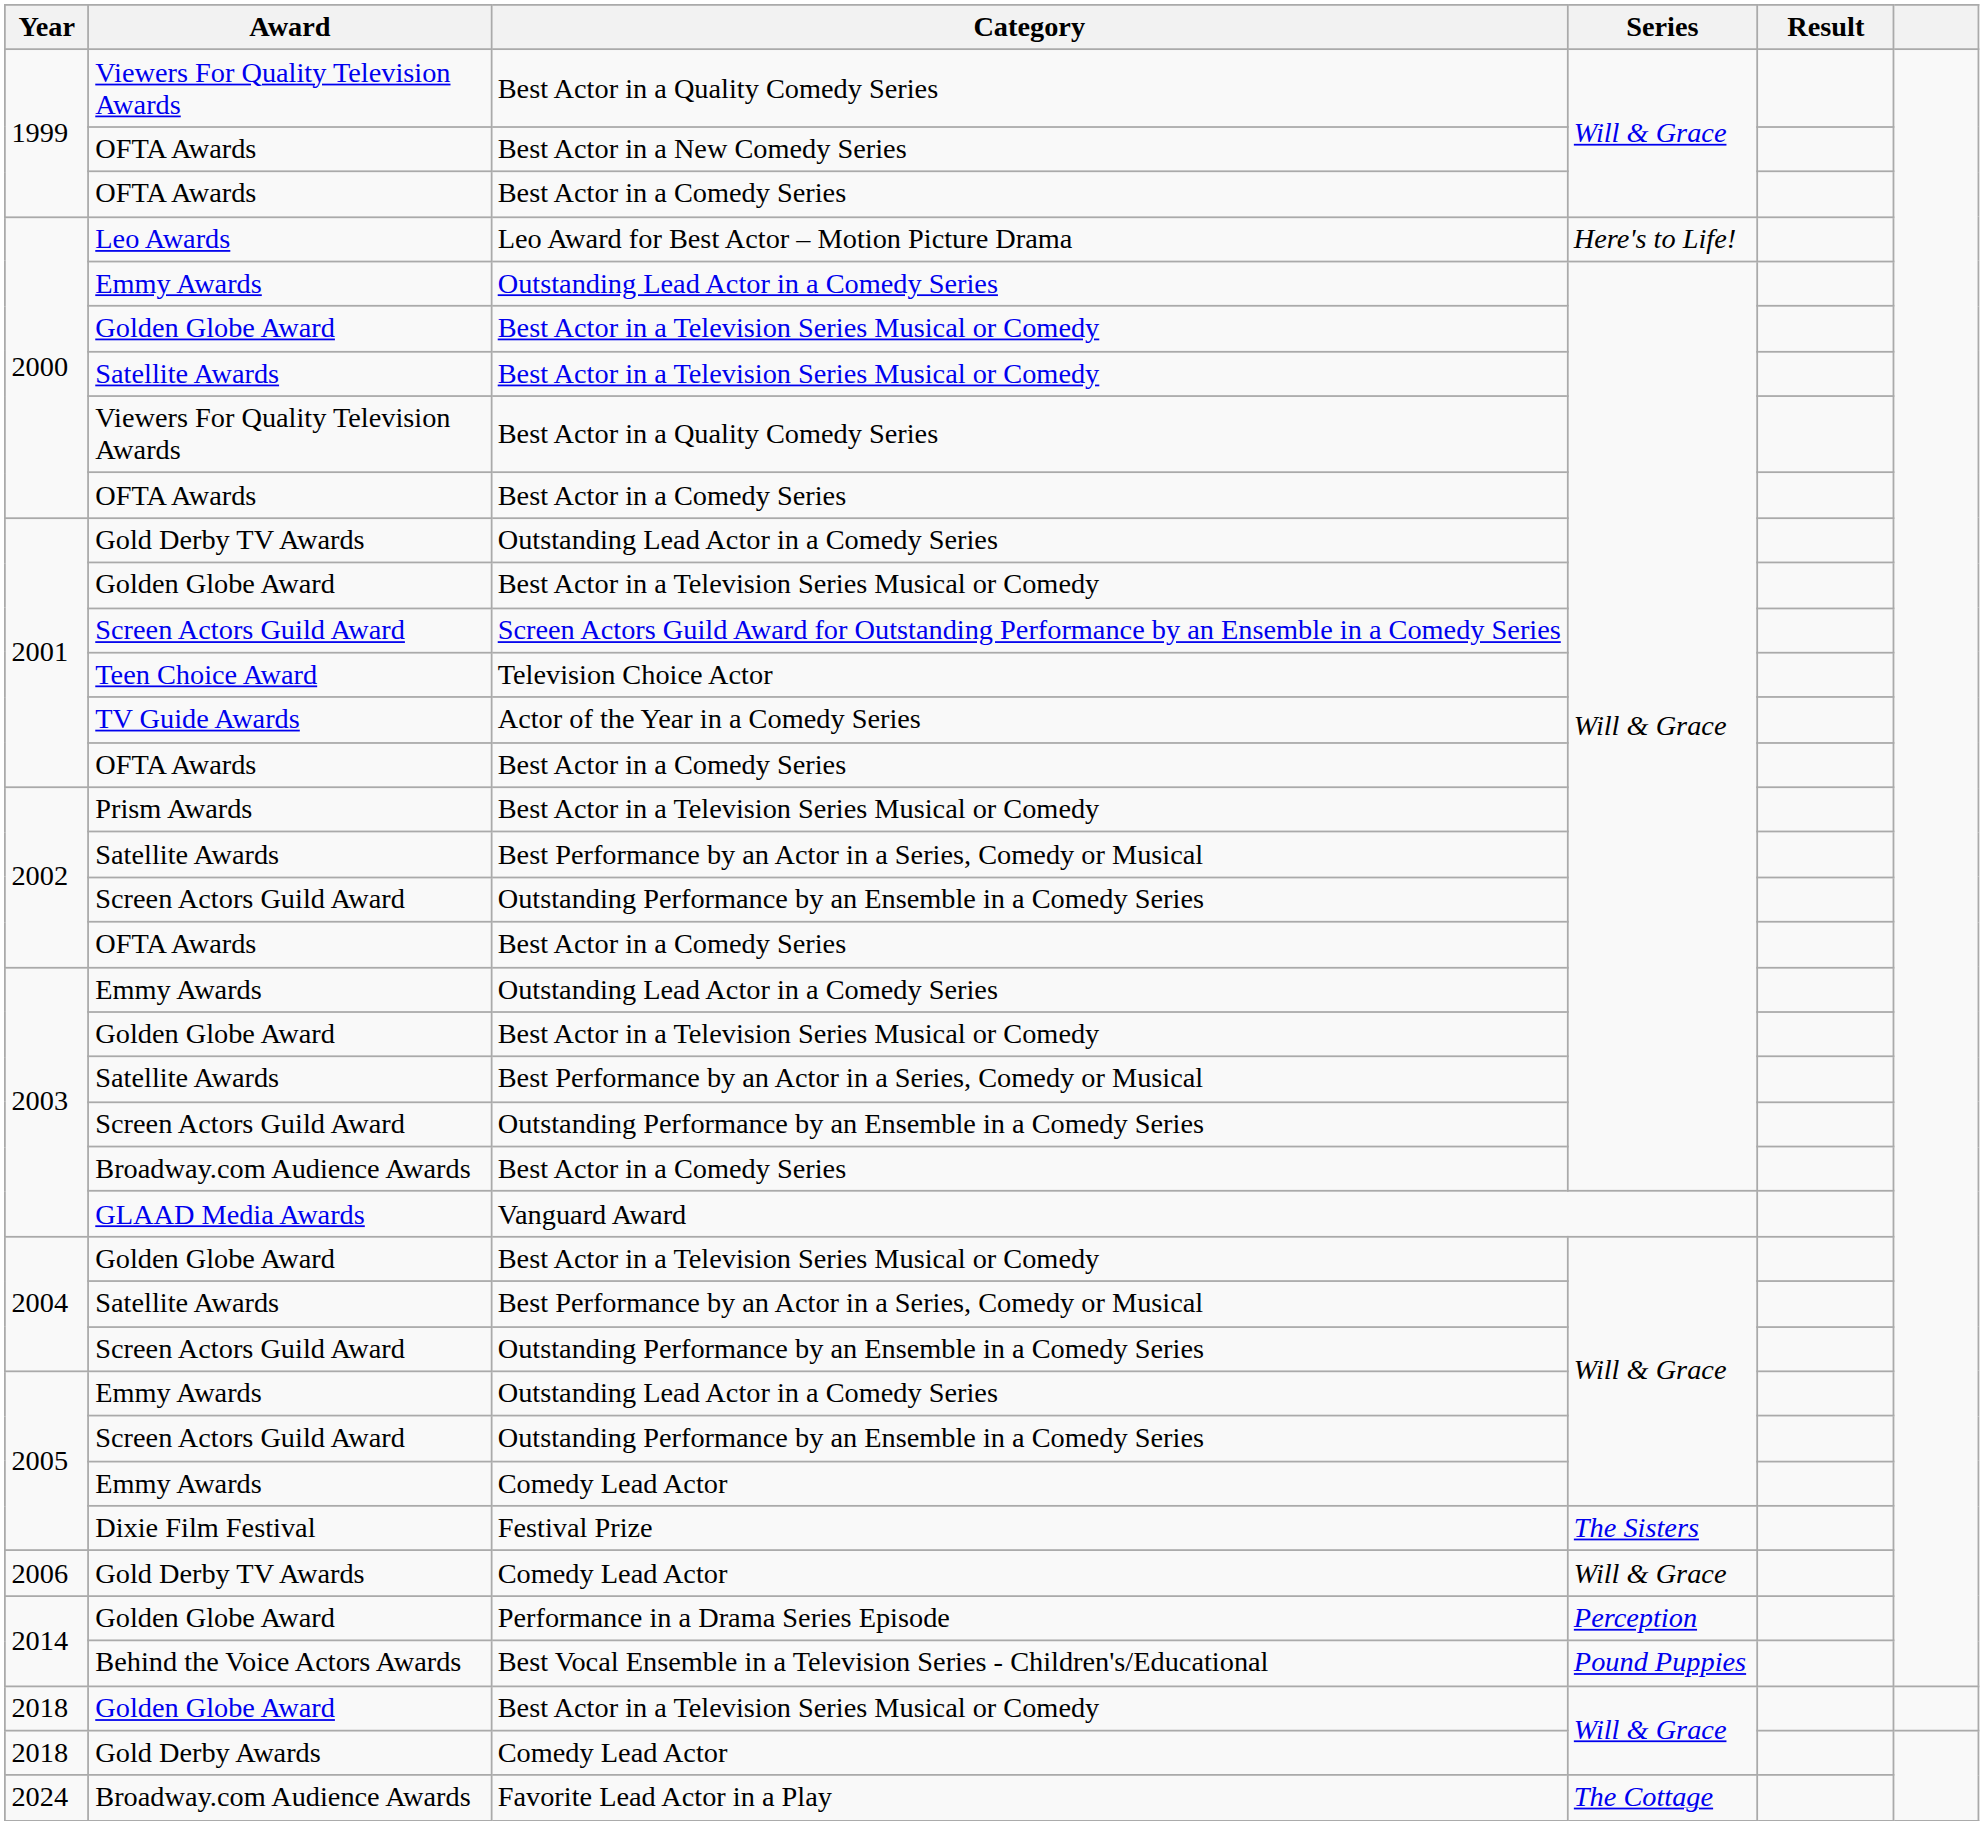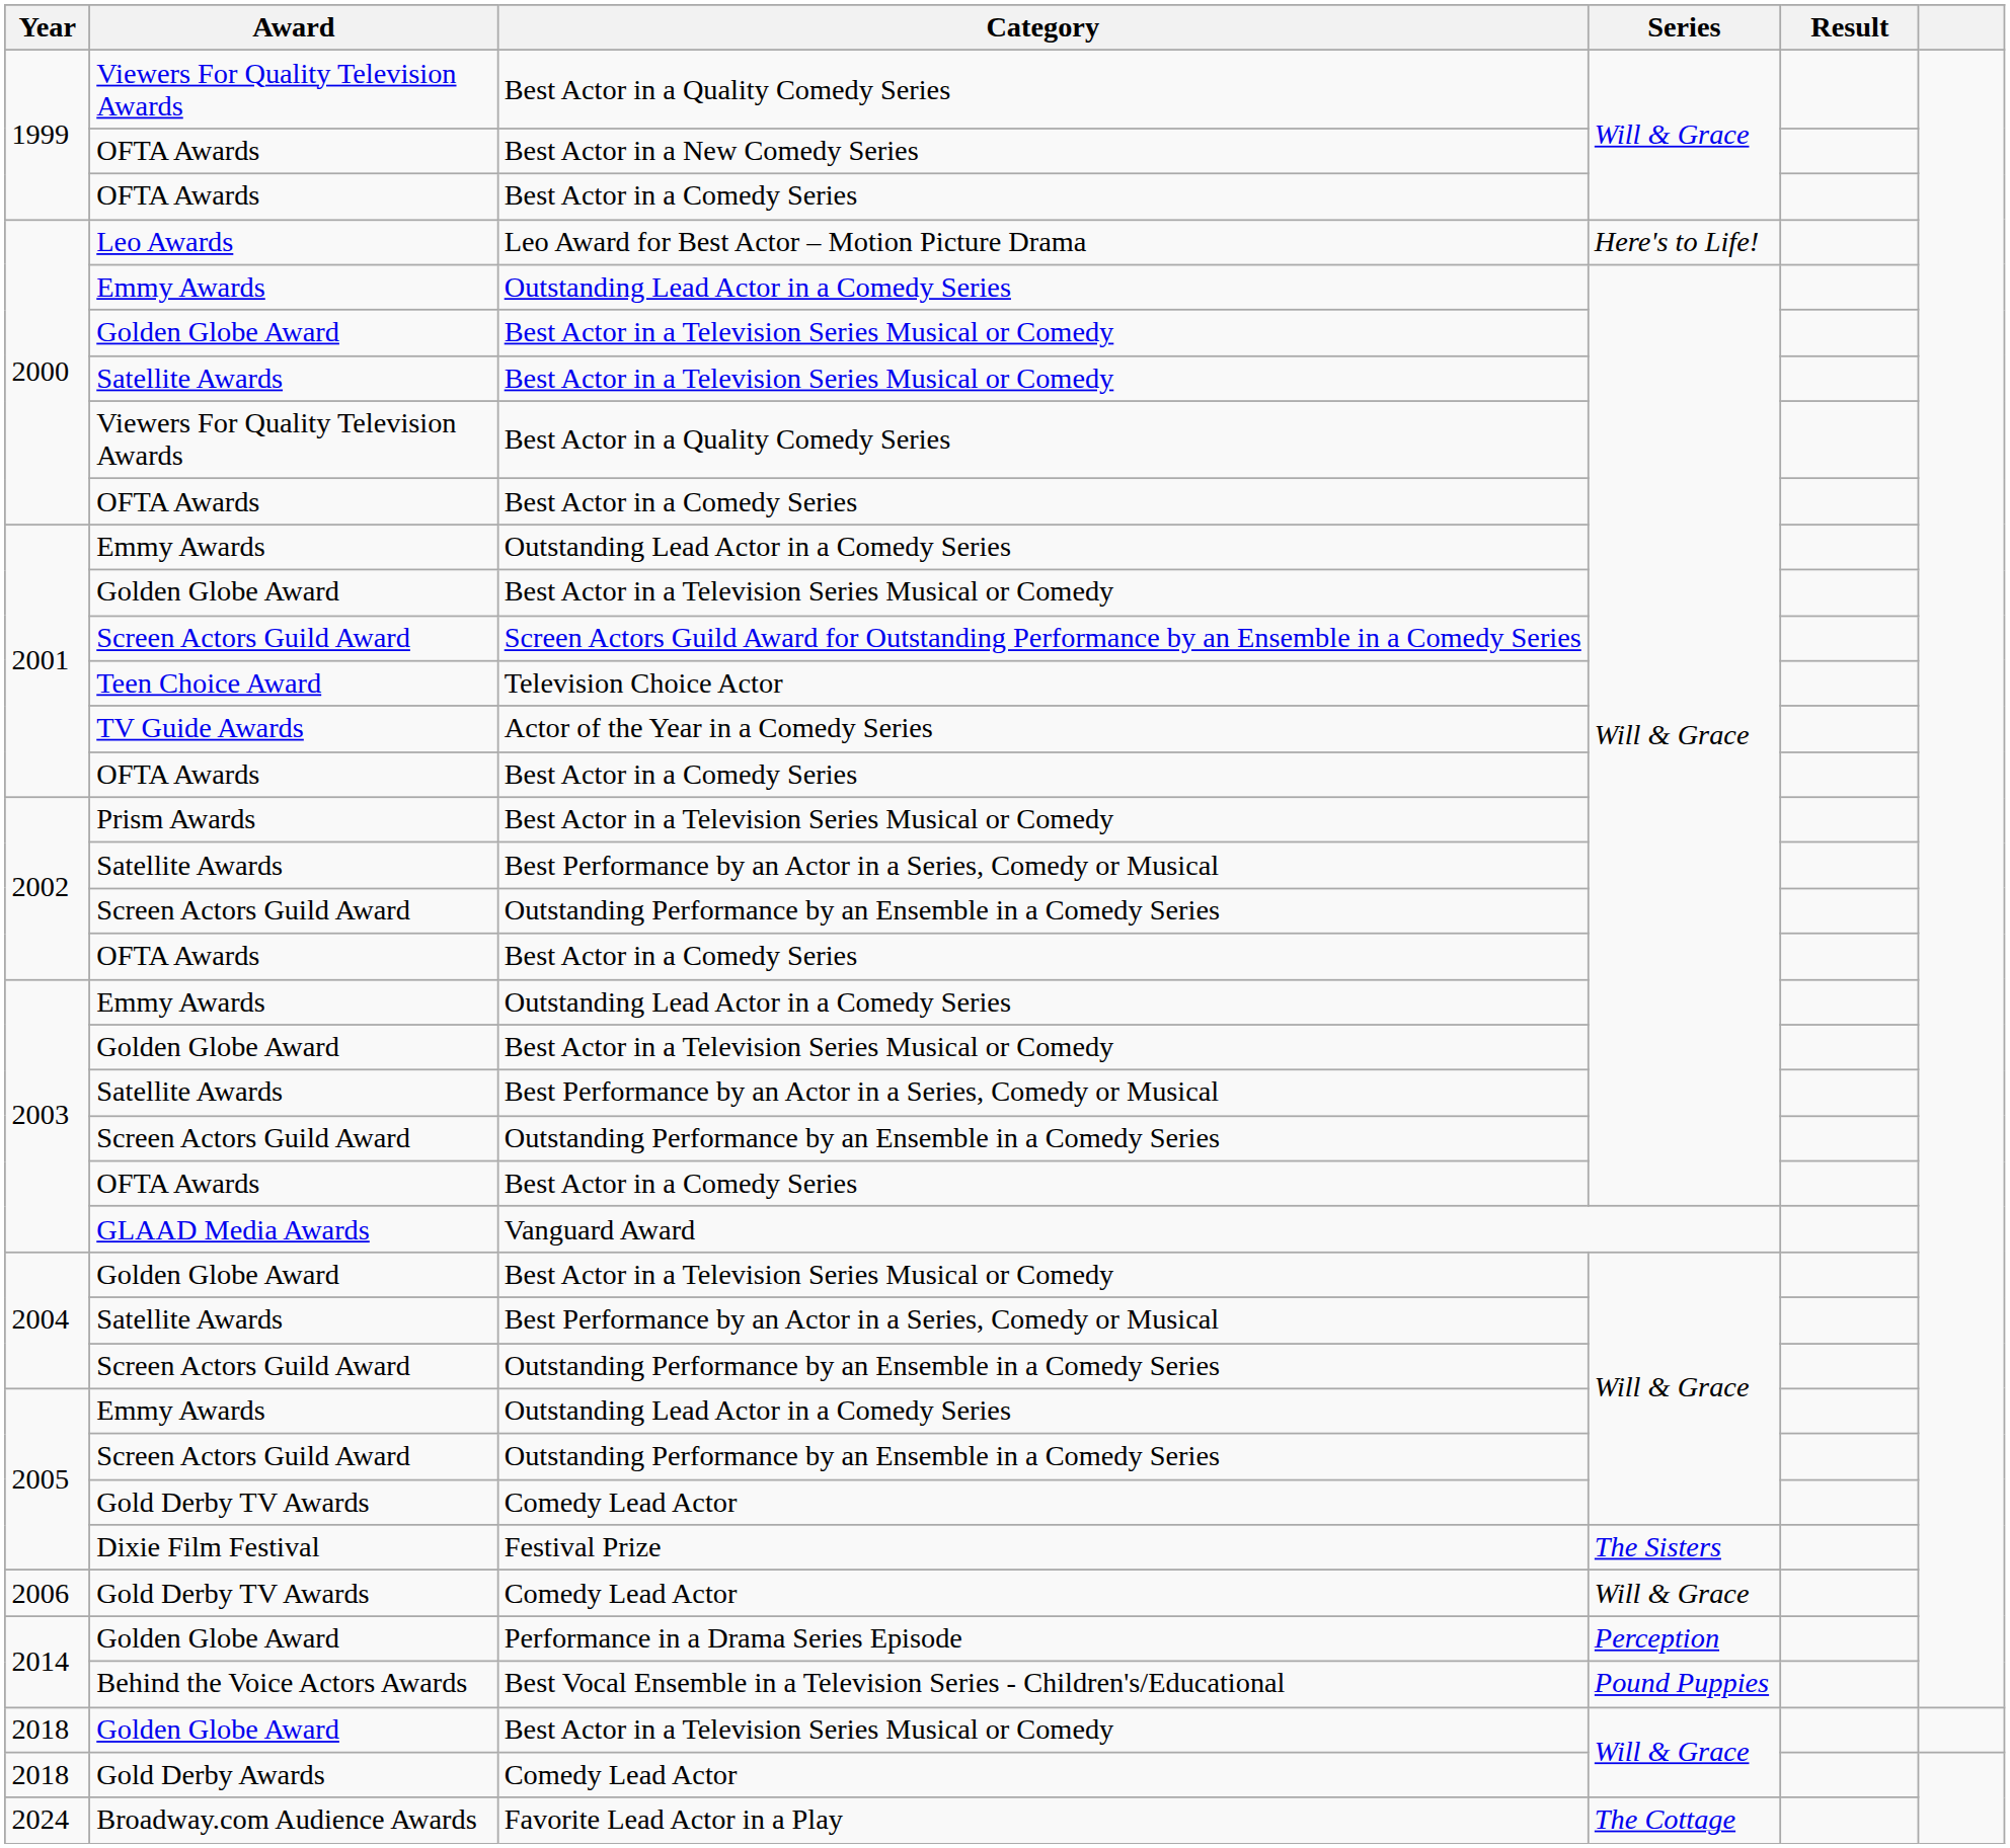 <table class="wikitable">
 <tr>
 <th width="40">Year</th>
 <th width="220">Award</th>
 <th>Category</th>
 <th width="100">Series</th>
 <th width="70">Result</th>
 <th width="40"></th>
 </tr>
 <tr>
 <td rowspan="3">1999</td>
 <td><a href='#'>Viewers For Quality Television Awards</a></td>
 <td>Best Actor in a Quality Comedy Series</td>
 <td rowspan="3"><em><a href='#'>Will & Grace</a></em></td>
 <td></td>
 </tr>
 <tr>
 <td>OFTA Awards</td>
 <td>Best Actor in a New Comedy Series</td>
 <td></td>
 </tr>
 <tr>
 <td>OFTA Awards</td>
 <td>Best Actor in a Comedy Series</td>
 <td></td>
 </tr>
 <tr>
 <td rowspan="6">2000</td>
 <td><a href='#'>Leo Awards</a></td>
 <td>Leo Award for Best Actor – Motion Picture Drama</td>
 <td><em>Here's to Life!</em></td>
 <td></td>
 </tr>
 <tr>
 <td><a href='#'>Emmy Awards</a></td>
 <td><a href='#'>Outstanding Lead Actor in a Comedy Series</a></td>
 <td rowspan="20"><em>Will & Grace</em></td>
 <td></td>
 </tr>
 <tr>
 <td><a href='#'>Golden Globe Award</a></td>
 <td><a href='#'>Best Actor in a Television Series Musical or Comedy</a></td>
 <td></td>
 </tr>
 <tr>
 <td><a href='#'>Satellite Awards</a></td>
 <td><a href='#'>Best Actor in a Television Series Musical or Comedy</a></td>
 <td></td>
 </tr>
 <tr>
 <td>Viewers For Quality Television Awards</td>
 <td>Best Actor in a Quality Comedy Series</td>
 <td></td>
 </tr>
 <tr>
 <td>OFTA Awards</td>
 <td>Best Actor in a Comedy Series</td>
 <td></td>
 </tr>
 <tr>
 <td rowspan="6">2001</td>
-<td>Gold Derby TV Awards</td>
+<td>Emmy Awards</td>
 <td>Outstanding Lead Actor in a Comedy Series</td>
 <td></td>
 </tr>
 <tr>
 <td>Golden Globe Award</td>
 <td>Best Actor in a Television Series Musical or Comedy</td>
 <td></td>
 </tr>
 <tr>
 <td><a href='#'>Screen Actors Guild Award</a></td>
 <td><a href='#'>Screen Actors Guild Award for Outstanding Performance by an Ensemble in a Comedy Series</a></td>
 <td></td>
 </tr>
 <tr>
 <td><a href='#'>Teen Choice Award</a></td>
 <td>Television Choice Actor</td>
 <td></td>
 </tr>
 <tr>
 <td><a href='#'>TV Guide Awards</a></td>
 <td>Actor of the Year in a Comedy Series</td>
 <td></td>
 </tr>
 <tr>
 <td>OFTA Awards</td>
 <td>Best Actor in a Comedy Series</td>
 <td></td>
 </tr>
 <tr>
 <td rowspan="4">2002</td>
 <td>Prism Awards</td>
 <td>Best Actor in a Television Series Musical or Comedy</td>
 <td></td>
 </tr>
 <tr>
 <td>Satellite Awards</td>
 <td>Best Performance by an Actor in a Series, Comedy or Musical</td>
 <td></td>
 </tr>
 <tr>
 <td>Screen Actors Guild Award</td>
 <td>Outstanding Performance by an Ensemble in a Comedy Series</td>
 <td></td>
 </tr>
 <tr>
 <td>OFTA Awards</td>
 <td>Best Actor in a Comedy Series</td>
 <td></td>
 </tr>
 <tr>
 <td rowspan="6">2003</td>
 <td>Emmy Awards</td>
 <td>Outstanding Lead Actor in a Comedy Series</td>
 <td></td>
 </tr>
 <tr>
 <td>Golden Globe Award</td>
 <td>Best Actor in a Television Series Musical or Comedy</td>
 <td></td>
 </tr>
 <tr>
 <td>Satellite Awards</td>
 <td>Best Performance by an Actor in a Series, Comedy or Musical</td>
 <td></td>
 </tr>
 <tr>
 <td>Screen Actors Guild Award</td>
 <td>Outstanding Performance by an Ensemble in a Comedy Series</td>
 <td></td>
 </tr>
 <tr>
-<td>Broadway.com Audience Awards</td>
+<td>OFTA Awards</td>
 <td>Best Actor in a Comedy Series</td>
 <td></td>
 </tr>
 <tr>
 <td><a href='#'>GLAAD Media Awards</a></td>
 <td colspan="2">Vanguard Award</td>
 <td></td>
 </tr>
 <tr>
 <td rowspan="3">2004</td>
 <td>Golden Globe Award</td>
 <td>Best Actor in a Television Series Musical or Comedy</td>
 <td rowspan="6"><em>Will & Grace</em></td>
 <td></td>
 </tr>
 <tr>
 <td>Satellite Awards</td>
 <td>Best Performance by an Actor in a Series, Comedy or Musical</td>
 <td></td>
 </tr>
 <tr>
 <td>Screen Actors Guild Award</td>
 <td>Outstanding Performance by an Ensemble in a Comedy Series</td>
 <td></td>
 </tr>
 <tr>
 <td rowspan="4">2005</td>
 <td>Emmy Awards</td>
 <td>Outstanding Lead Actor in a Comedy Series</td>
 <td></td>
 </tr>
 <tr>
 <td>Screen Actors Guild Award</td>
 <td>Outstanding Performance by an Ensemble in a Comedy Series</td>
 <td></td>
 </tr>
 <tr>
-<td>Emmy Awards</td>
+<td>Gold Derby TV Awards</td>
 <td>Comedy Lead Actor</td>
 <td></td>
 </tr>
 <tr>
 <td>Dixie Film Festival</td>
 <td>Festival Prize</td>
 <td><em><a href='#'>The Sisters</a></em></td>
 <td></td>
 </tr>
 <tr>
 <td>2006</td>
 <td>Gold Derby TV Awards</td>
 <td>Comedy Lead Actor</td>
 <td><em>Will & Grace</em></td>
 <td></td>
 </tr>
 <tr>
 <td rowspan="2">2014</td>
 <td>Golden Globe Award</td>
 <td>Performance in a Drama Series Episode</td>
 <td><em><a href='#'>Perception</a></em></td>
 <td></td>
 </tr>
 <tr>
 <td>Behind the Voice Actors Awards</td>
 <td>Best Vocal Ensemble in a Television Series - Children's/Educational</td>
 <td><em><a href='#'>Pound Puppies</a></em></td>
 <td></td>
 </tr>
 <tr>
 <td>2018</td>
 <td><a href='#'>Golden Globe Award</a></td>
 <td>Best Actor in a Television Series Musical or Comedy</td>
 <td rowspan="2"><em><a href='#'>Will & Grace</a></em></td>
 <td></td>
 <td></td>
 </tr>
 <tr>
 <td>2018</td>
 <td>Gold Derby Awards</td>
 <td>Comedy Lead Actor</td>
 <td></td>
 </tr>
 <tr>
 <td>2024</td>
 <td>Broadway.com Audience Awards</td>
 <td>Favorite Lead Actor in a Play</td>
 <td><em><a href='#'>The Cottage</a></em></td>
 <td></td>
 </tr>
 </table>
